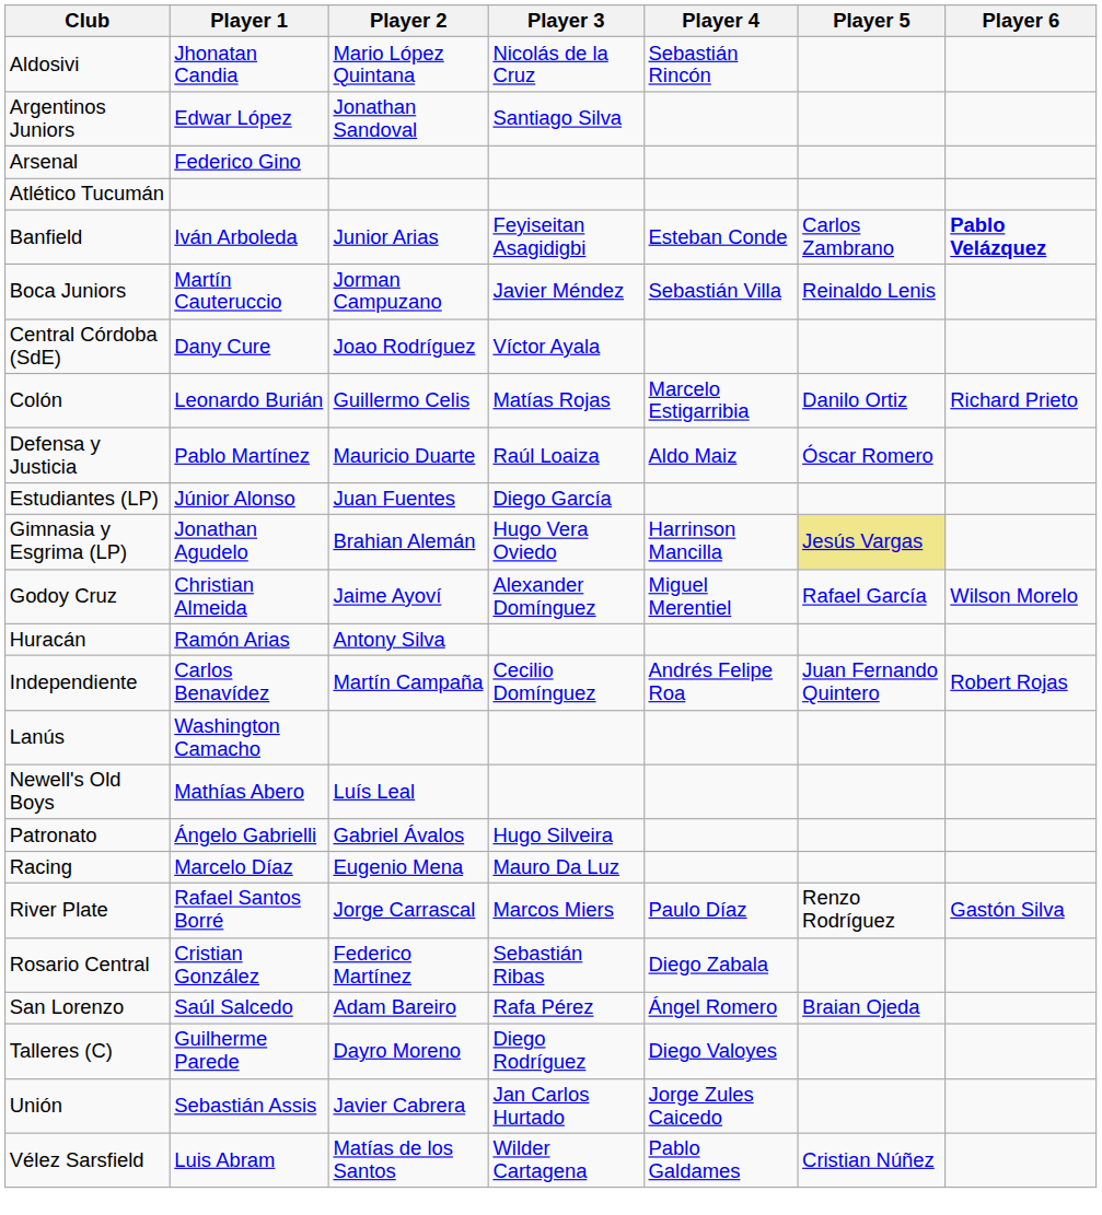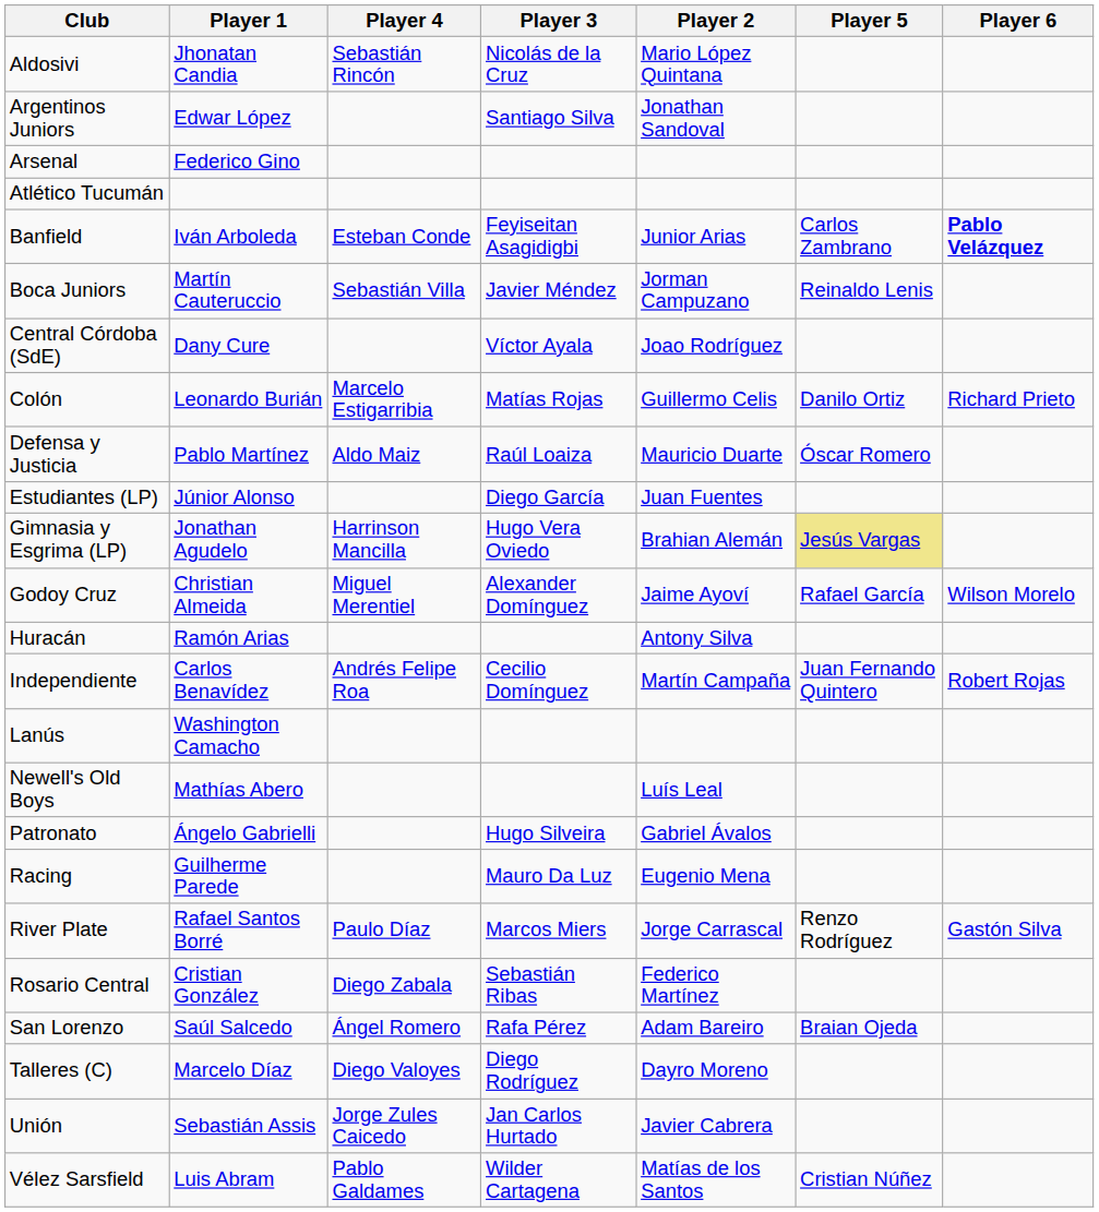 <table class="wikitable sortable">
 <tr>
 <th style="width:190px;">Club</th>
 <th style="width:220px;">Player 1</th>
+<th style="width:220px;">Player 4</th>
+<th style="width:220px;">Player 3</th>
 <th style="width:220px;">Player 2</th>
-<th style="width:220px;">Player 3</th>
-<th style="width:220px;">Player 4</th>
 <th style="width:220px;">Player 5</th>
 <th style="width:220px;">Player 6</th>
 </tr>
 <tr>
 <td>Aldosivi</td>
 <td> <a href='#'>Jhonatan Candia</a></td>
+<td> <a href='#'>Sebastián Rincón</a></td>
+<td> <a href='#'>Nicolás de la Cruz</a></td>
 <td> <a href='#'>Mario López Quintana</a></td>
-<td> <a href='#'>Nicolás de la Cruz</a></td>
-<td> <a href='#'>Sebastián Rincón</a></td>
 <td></td>
 <td></td>
 </tr>
 <tr>
 <td>Argentinos Juniors</td>
 <td> <a href='#'>Edwar López</a></td>
+<td></td>
+<td> <a href='#'>Santiago Silva</a></td>
 <td> <a href='#'>Jonathan Sandoval</a></td>
-<td> <a href='#'>Santiago Silva</a></td>
-<td></td>
 <td></td>
 <td></td>
 </tr>
 <tr>
 <td>Arsenal</td>
 <td> <a href='#'>Federico Gino</a></td>
 <td></td>
 <td></td>
 <td></td>
 <td></td>
 <td></td>
 </tr>
 <tr>
 <td>Atlético Tucumán</td>
 <td></td>
 <td></td>
 <td></td>
 <td></td>
 <td></td>
 <td></td>
 </tr>
 <tr>
 <td>Banfield</td>
 <td> <a href='#'>Iván Arboleda</a></td>
+<td> <a href='#'>Esteban Conde</a></td>
+<td> <a href='#'>Feyiseitan Asagidigbi</a></td>
 <td> <a href='#'>Junior Arias</a></td>
-<td> <a href='#'>Feyiseitan Asagidigbi</a></td>
-<td> <a href='#'>Esteban Conde</a></td>
 <td> <a href='#'>Carlos Zambrano</a></td>
 <td><strong> <a href='#'>Pablo Velázquez</a></strong></td>
 </tr>
 <tr>
 <td>Boca Juniors</td>
 <td> <a href='#'>Martín Cauteruccio</a></td>
+<td> <a href='#'>Sebastián Villa</a></td>
+<td> <a href='#'>Javier Méndez</a></td>
 <td> <a href='#'>Jorman Campuzano</a></td>
-<td> <a href='#'>Javier Méndez</a></td>
-<td> <a href='#'>Sebastián Villa</a></td>
 <td> <a href='#'>Reinaldo Lenis</a></td>
 <td></td>
 </tr>
 <tr>
 <td>Central Córdoba (SdE)</td>
 <td> <a href='#'>Dany Cure</a></td>
+<td></td>
+<td> <a href='#'>Víctor Ayala</a></td>
 <td> <a href='#'>Joao Rodríguez</a></td>
-<td> <a href='#'>Víctor Ayala</a></td>
-<td></td>
 <td></td>
 <td></td>
 </tr>
 <tr>
 <td>Colón</td>
 <td> <a href='#'>Leonardo Burián</a></td>
+<td> <a href='#'>Marcelo Estigarribia</a></td>
+<td> <a href='#'>Matías Rojas</a></td>
 <td> <a href='#'>Guillermo Celis</a></td>
-<td> <a href='#'>Matías Rojas</a></td>
-<td> <a href='#'>Marcelo Estigarribia</a></td>
 <td> <a href='#'>Danilo Ortiz</a></td>
 <td> <a href='#'>Richard Prieto</a></td>
 </tr>
 <tr>
 <td>Defensa y Justicia</td>
 <td> <a href='#'>Pablo Martínez</a></td>
+<td> <a href='#'>Aldo Maiz</a></td>
+<td> <a href='#'>Raúl Loaiza</a></td>
 <td> <a href='#'>Mauricio Duarte</a></td>
-<td> <a href='#'>Raúl Loaiza</a></td>
-<td> <a href='#'>Aldo Maiz</a></td>
 <td> <a href='#'>Óscar Romero</a></td>
 <td></td>
 </tr>
 <tr>
 <td>Estudiantes (LP)</td>
 <td> <a href='#'>Júnior Alonso</a></td>
+<td></td>
+<td> <a href='#'>Diego García</a></td>
 <td> <a href='#'>Juan Fuentes</a></td>
-<td> <a href='#'>Diego García</a></td>
-<td></td>
 <td></td>
 <td></td>
 </tr>
 <tr>
 <td>Gimnasia y Esgrima (LP)</td>
 <td> <a href='#'>Jonathan Agudelo</a></td>
+<td> <a href='#'>Harrinson Mancilla</a></td>
+<td> <a href='#'>Hugo Vera Oviedo</a></td>
 <td> <a href='#'>Brahian Alemán</a></td>
-<td> <a href='#'>Hugo Vera Oviedo</a></td>
-<td> <a href='#'>Harrinson Mancilla</a></td>
 <td style="background: khaki;"> <a href='#'>Jesús Vargas</a></td>
 <td></td>
 </tr>
 <tr>
 <td>Godoy Cruz</td>
 <td> <a href='#'>Christian Almeida</a></td>
+<td> <a href='#'>Miguel Merentiel</a></td>
+<td> <a href='#'>Alexander Domínguez</a></td>
 <td> <a href='#'>Jaime Ayoví</a></td>
-<td> <a href='#'>Alexander Domínguez</a></td>
-<td> <a href='#'>Miguel Merentiel</a></td>
 <td> <a href='#'>Rafael García</a></td>
 <td> <a href='#'>Wilson Morelo</a></td>
 </tr>
 <tr>
 <td>Huracán</td>
 <td> <a href='#'>Ramón Arias</a></td>
-<td> <a href='#'>Antony Silva</a></td>
 <td></td>
 <td></td>
+<td> <a href='#'>Antony Silva</a></td>
 <td></td>
 <td></td>
 </tr>
 <tr>
 <td>Independiente</td>
 <td> <a href='#'>Carlos Benavídez</a></td>
+<td> <a href='#'>Andrés Felipe Roa</a></td>
+<td> <a href='#'>Cecilio Domínguez</a></td>
 <td> <a href='#'>Martín Campaña</a></td>
-<td> <a href='#'>Cecilio Domínguez</a></td>
-<td> <a href='#'>Andrés Felipe Roa</a></td>
 <td> <a href='#'>Juan Fernando Quintero</a></td>
 <td> <a href='#'>Robert Rojas</a></td>
 </tr>
 <tr>
 <td>Lanús</td>
 <td> <a href='#'>Washington Camacho</a></td>
 <td></td>
 <td></td>
 <td></td>
 <td></td>
 <td></td>
 </tr>
 <tr>
 <td>Newell's Old Boys</td>
 <td> <a href='#'>Mathías Abero</a></td>
-<td> <a href='#'>Luís Leal</a></td>
 <td></td>
 <td></td>
+<td> <a href='#'>Luís Leal</a></td>
 <td></td>
 <td></td>
 </tr>
 <tr>
 <td>Patronato</td>
 <td> <a href='#'>Ángelo Gabrielli</a></td>
+<td></td>
+<td> <a href='#'>Hugo Silveira</a></td>
 <td> <a href='#'>Gabriel Ávalos</a></td>
-<td> <a href='#'>Hugo Silveira</a></td>
-<td></td>
 <td></td>
 <td></td>
 </tr>
 <tr>
 <td>Racing</td>
-<td> <a href='#'>Marcelo Díaz</a></td>
+<td> <a href='#'>Guilherme Parede</a></td>
+<td></td>
+<td> <a href='#'>Mauro Da Luz</a></td>
 <td> <a href='#'>Eugenio Mena</a></td>
-<td> <a href='#'>Mauro Da Luz</a></td>
-<td></td>
 <td></td>
 <td></td>
 </tr>
 <tr>
 <td>River Plate</td>
 <td> <a href='#'>Rafael Santos Borré</a></td>
+<td> <a href='#'>Paulo Díaz</a></td>
+<td> <a href='#'>Marcos Miers</a></td>
 <td> <a href='#'>Jorge Carrascal</a></td>
-<td> <a href='#'>Marcos Miers</a></td>
-<td> <a href='#'>Paulo Díaz</a></td>
 <td> Renzo Rodríguez</td>
 <td> <a href='#'>Gastón Silva</a></td>
 </tr>
 <tr>
 <td>Rosario Central</td>
 <td> <a href='#'>Cristian González</a></td>
+<td> <a href='#'>Diego Zabala</a></td>
+<td> <a href='#'>Sebastián Ribas</a></td>
 <td> <a href='#'>Federico Martínez</a></td>
-<td> <a href='#'>Sebastián Ribas</a></td>
-<td> <a href='#'>Diego Zabala</a></td>
 <td></td>
 <td></td>
 </tr>
 <tr>
 <td>San Lorenzo</td>
 <td> <a href='#'>Saúl Salcedo</a></td>
+<td> <a href='#'>Ángel Romero</a></td>
+<td> <a href='#'>Rafa Pérez</a></td>
 <td> <a href='#'>Adam Bareiro</a></td>
-<td> <a href='#'>Rafa Pérez</a></td>
-<td> <a href='#'>Ángel Romero</a></td>
 <td> <a href='#'>Braian Ojeda</a></td>
 <td></td>
 </tr>
 <tr>
 <td>Talleres (C)</td>
-<td> <a href='#'>Guilherme Parede</a></td>
+<td> <a href='#'>Marcelo Díaz</a></td>
+<td> <a href='#'>Diego Valoyes</a></td>
+<td> <a href='#'>Diego Rodríguez</a></td>
 <td> <a href='#'>Dayro Moreno</a></td>
-<td> <a href='#'>Diego Rodríguez</a></td>
-<td> <a href='#'>Diego Valoyes</a></td>
 <td></td>
 <td></td>
 </tr>
 <tr>
 <td>Unión</td>
 <td> <a href='#'>Sebastián Assis</a></td>
+<td> <a href='#'>Jorge Zules Caicedo</a></td>
+<td> <a href='#'>Jan Carlos Hurtado</a></td>
 <td> <a href='#'>Javier Cabrera</a></td>
-<td> <a href='#'>Jan Carlos Hurtado</a></td>
-<td> <a href='#'>Jorge Zules Caicedo</a></td>
 <td></td>
 <td></td>
 </tr>
 <tr>
 <td>Vélez Sarsfield</td>
 <td> <a href='#'>Luis Abram</a></td>
+<td> <a href='#'>Pablo Galdames</a></td>
+<td> <a href='#'>Wilder Cartagena</a></td>
 <td> <a href='#'>Matías de los Santos</a></td>
-<td> <a href='#'>Wilder Cartagena</a></td>
-<td> <a href='#'>Pablo Galdames</a></td>
 <td> <a href='#'>Cristian Núñez</a></td>
 <td></td>
 </tr>
 </table>
